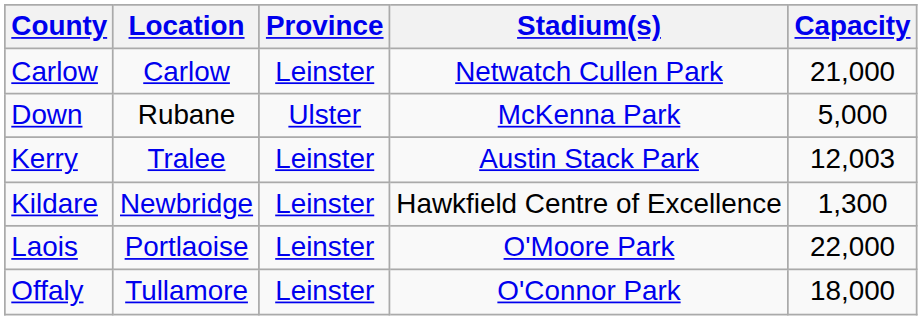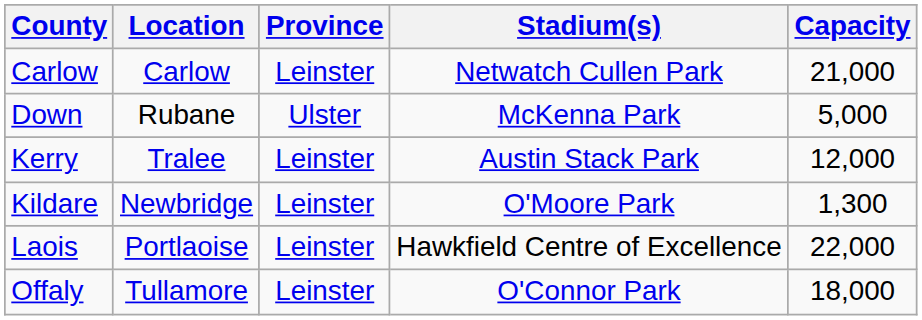 <table class="wikitable sortable" style="text-align:center">
 <tr>
 <th><a href='#'>County</a></th>
 <th><a href='#'>Location</a></th>
 <th><a href='#'>Province</a></th>
 <th><a href='#'>Stadium(s)</a></th>
 <th><a href='#'>Capacity</a></th>
 </tr>
 <tr>
 <td style="text-align:left"> <a href='#'>Carlow</a></td>
 <td><a href='#'>Carlow</a></td>
 <td><a href='#'>Leinster</a></td>
 <td><a href='#'>Netwatch Cullen Park</a></td>
 <td>21,000</td>
 </tr>
 <tr>
 <td style="text-align:left"> <a href='#'>Down</a></td>
 <td>Rubane</td>
 <td><a href='#'>Ulster</a></td>
 <td><a href='#'>McKenna Park</a></td>
 <td>5,000</td>
 </tr>
 <tr>
 <td style="text-align:left"> <a href='#'>Kerry</a></td>
 <td><a href='#'>Tralee</a></td>
 <td><a href='#'>Leinster</a></td>
 <td><a href='#'>Austin Stack Park</a></td>
-<td>12,003</td>
+<td>12,000</td>
 </tr>
 <tr>
 <td style="text-align:left"> <a href='#'>Kildare</a></td>
 <td><a href='#'>Newbridge</a></td>
 <td><a href='#'>Leinster</a></td>
-<td>Hawkfield Centre of Excellence</td>
+<td><a href='#'>O'Moore Park</a></td>
 <td>1,300</td>
 </tr>
 <tr>
 <td style="text-align:left"> <a href='#'>Laois</a></td>
 <td><a href='#'>Portlaoise</a></td>
 <td><a href='#'>Leinster</a></td>
-<td><a href='#'>O'Moore Park</a></td>
+<td>Hawkfield Centre of Excellence</td>
 <td>22,000</td>
 </tr>
 <tr>
 <td style="text-align:left"> <a href='#'>Offaly</a></td>
 <td><a href='#'>Tullamore</a></td>
 <td><a href='#'>Leinster</a></td>
 <td><a href='#'>O'Connor Park</a></td>
 <td>18,000</td>
 </tr>
 </table>
